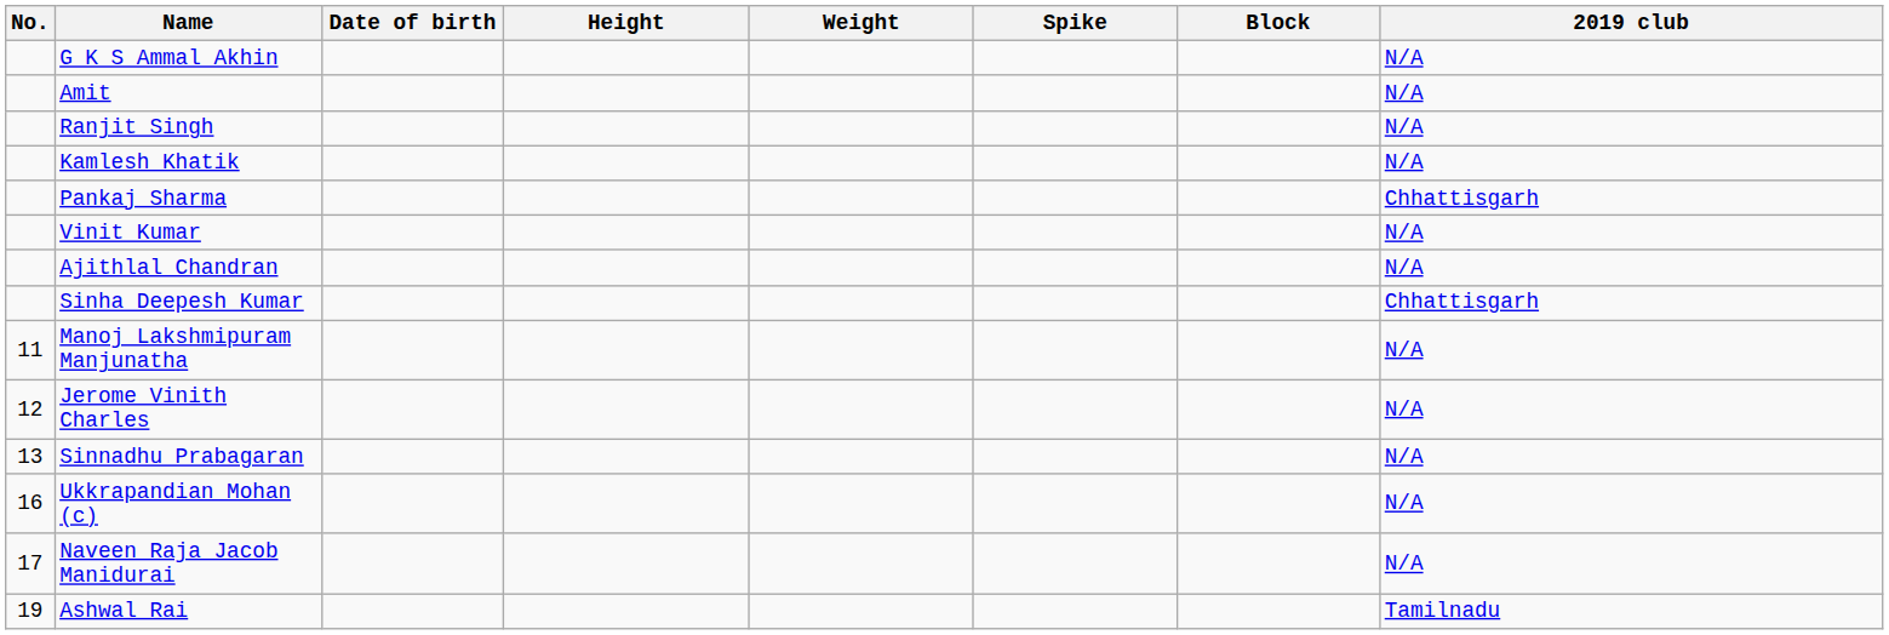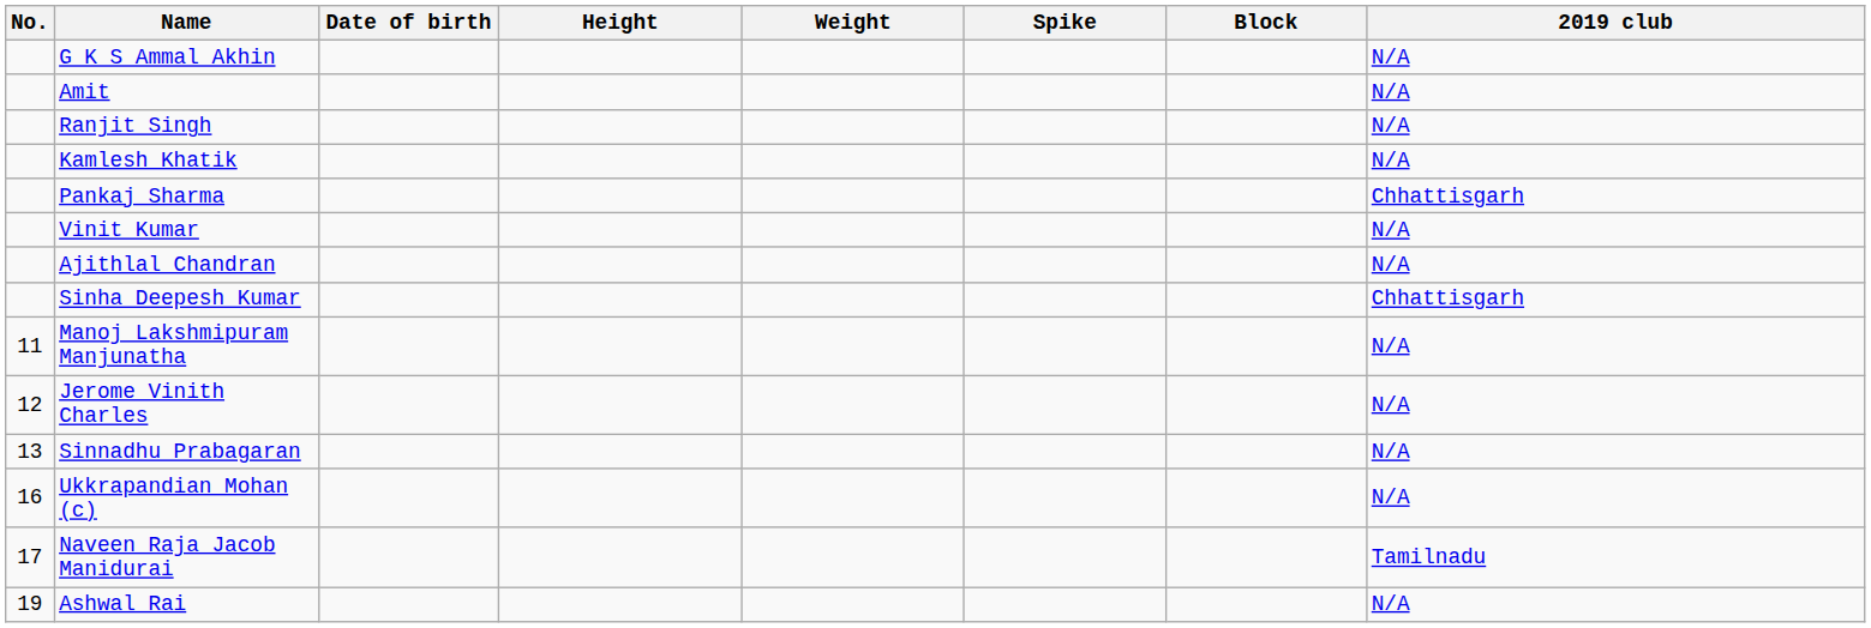 <table class="wikitable sortable" style="text-align:center;">
 <tr>
 <th>No.</th>
 <th style="width:12em">Name</th>
 <th style="width:8em">Date of birth</th>
 <th style="width:11em">Height</th>
 <th style="width:10em">Weight</th>
 <th style="width:9em">Spike</th>
 <th style="width:9em">Block</th>
 <th style="width:23em">2019 club</th>
 </tr>
 <tr>
 <td></td>
 <td align=left><a href='#'>G K S Ammal Akhin</a></td>
 <td align=right></td>
 <td></td>
 <td></td>
 <td></td>
 <td></td>
 <td align=left> <a href='#'>N/A</a></td>
 </tr>
 <tr>
 <td></td>
 <td align=left><a href='#'>Amit</a></td>
 <td align=right></td>
 <td></td>
 <td></td>
 <td></td>
 <td></td>
 <td align=left> <a href='#'>N/A</a></td>
 </tr>
 <tr>
 <td></td>
 <td align=left><a href='#'>Ranjit Singh</a></td>
 <td align=right></td>
 <td></td>
 <td></td>
 <td></td>
 <td></td>
 <td align=left> <a href='#'>N/A</a></td>
 </tr>
 <tr>
 <td></td>
 <td align=left><a href='#'>Kamlesh Khatik</a></td>
 <td align=right></td>
 <td></td>
 <td></td>
 <td></td>
 <td></td>
 <td align=left> <a href='#'>N/A</a></td>
 </tr>
 <tr>
 <td></td>
 <td align=left><a href='#'>Pankaj Sharma</a></td>
 <td align=right></td>
 <td></td>
 <td></td>
 <td></td>
 <td></td>
 <td align=left> <a href='#'>Chhattisgarh</a></td>
 </tr>
 <tr>
 <td></td>
 <td align=left><a href='#'>Vinit Kumar</a></td>
 <td align=right></td>
 <td></td>
 <td></td>
 <td></td>
 <td></td>
 <td align=left> <a href='#'>N/A</a></td>
 </tr>
 <tr>
 <td></td>
 <td align=left><a href='#'>Ajithlal Chandran</a></td>
 <td align=right></td>
 <td></td>
 <td></td>
 <td></td>
 <td></td>
 <td align=left> <a href='#'>N/A</a></td>
 </tr>
 <tr>
 <td></td>
 <td align=left><a href='#'>Sinha Deepesh Kumar</a></td>
 <td align=right></td>
 <td></td>
 <td></td>
 <td></td>
 <td></td>
 <td align=left> <a href='#'>Chhattisgarh</a></td>
 </tr>
 <tr>
 <td>11</td>
 <td align=left><a href='#'>Manoj Lakshmipuram Manjunatha</a></td>
 <td align=right></td>
 <td></td>
 <td></td>
 <td></td>
 <td></td>
 <td align=left> <a href='#'>N/A</a></td>
 </tr>
 <tr>
 <td>12</td>
 <td align=left><a href='#'>Jerome Vinith Charles</a></td>
 <td align=right></td>
 <td></td>
 <td></td>
 <td></td>
 <td></td>
 <td align=left> <a href='#'>N/A</a></td>
 </tr>
 <tr>
 <td>13</td>
 <td align=left><a href='#'>Sinnadhu Prabagaran</a></td>
 <td align=right></td>
 <td></td>
 <td></td>
 <td></td>
 <td></td>
 <td align=left> <a href='#'>N/A</a></td>
 </tr>
 <tr>
 <td>16</td>
 <td align=left><a href='#'>Ukkrapandian Mohan (c)</a></td>
 <td align=right></td>
 <td></td>
 <td></td>
 <td></td>
 <td></td>
 <td align=left> <a href='#'>N/A</a></td>
 </tr>
 <tr>
 <td>17</td>
 <td align=left><a href='#'>Naveen  Raja  Jacob Manidurai</a></td>
 <td align=right></td>
 <td></td>
 <td></td>
 <td></td>
 <td></td>
-<td align=left> <a href='#'>N/A</a></td>
+<td align=left> <a href='#'>Tamilnadu</a></td>
 </tr>
 <tr>
 <td>19</td>
 <td align=left><a href='#'>Ashwal Rai</a></td>
 <td align=right></td>
 <td></td>
 <td></td>
 <td></td>
 <td></td>
-<td align=left> <a href='#'>Tamilnadu</a></td>
+<td align=left> <a href='#'>N/A</a></td>
 </tr>
 </table>
